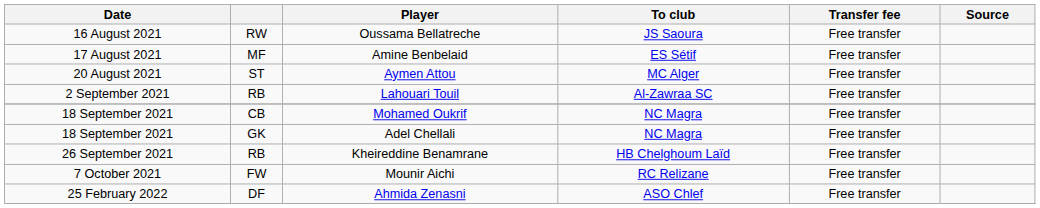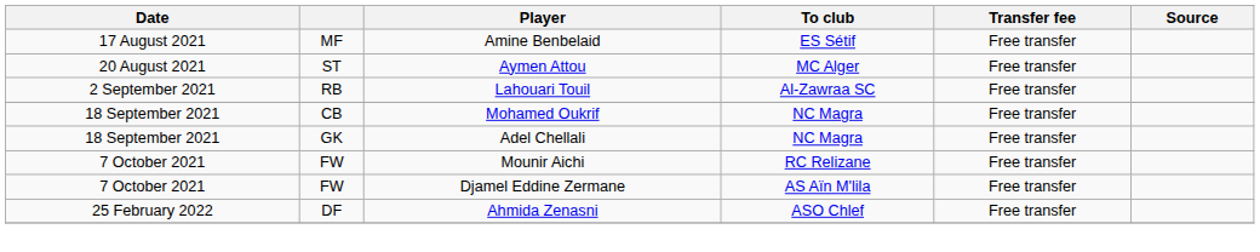 <table class="wikitable sortable" style="width:70%; text-align:center; font-size:85%; text-align:centre;">
 <tr>
 <th>Date</th>
 <th></th>
 <th>Player</th>
 <th>To club</th>
 <th>Transfer fee</th>
 <th>Source</th>
-</tr>
-<tr>
-<td>16 August 2021</td>
-<td>RW</td>
-<td> Oussama Bellatreche</td>
-<td><a href='#'>JS Saoura</a></td>
-<td>Free transfer</td>
-<td></td>
 </tr>
 <tr>
 <td>17 August 2021</td>
 <td>MF</td>
 <td> Amine Benbelaid</td>
 <td><a href='#'>ES Sétif</a></td>
 <td>Free transfer</td>
 <td></td>
 </tr>
 <tr>
 <td>20 August 2021</td>
 <td>ST</td>
 <td> <a href='#'>Aymen Attou</a></td>
 <td><a href='#'>MC Alger</a></td>
 <td>Free transfer</td>
 <td></td>
 </tr>
 <tr>
 <td>2 September 2021</td>
 <td>RB</td>
 <td> <a href='#'>Lahouari Touil</a></td>
 <td> <a href='#'>Al-Zawraa SC</a></td>
 <td>Free transfer</td>
 <td></td>
 </tr>
 <tr>
 </tr>
 <tr>
 <td>18 September 2021</td>
 <td>CB</td>
 <td> <a href='#'>Mohamed Oukrif</a></td>
 <td><a href='#'>NC Magra</a></td>
 <td>Free transfer</td>
 <td></td>
 </tr>
 <tr>
 <td>18 September 2021</td>
 <td>GK</td>
 <td> Adel Chellali</td>
 <td><a href='#'>NC Magra</a></td>
 <td>Free transfer</td>
 <td></td>
 </tr>
 <tr>
-<td>26 September 2021</td>
-<td>RB</td>
-<td> Kheireddine Benamrane</td>
-<td><a href='#'>HB Chelghoum Laïd</a></td>
+<td>7 October 2021</td>
+<td>FW</td>
+<td> Mounir Aichi</td>
+<td><a href='#'>RC Relizane</a></td>
 <td>Free transfer</td>
 <td></td>
 </tr>
 <tr>
 <td>7 October 2021</td>
 <td>FW</td>
-<td> Mounir Aichi</td>
-<td><a href='#'>RC Relizane</a></td>
+<td> Djamel Eddine Zermane</td>
+<td><a href='#'>AS Aïn M'lila</a></td>
 <td>Free transfer</td>
 <td></td>
 </tr>
 <tr>
 <td>25 February 2022</td>
 <td>DF</td>
 <td> <a href='#'>Ahmida Zenasni</a></td>
 <td><a href='#'>ASO Chlef</a></td>
 <td>Free transfer</td>
 <td></td>
 </tr>
 <tr>
 </tr>
 </table>
